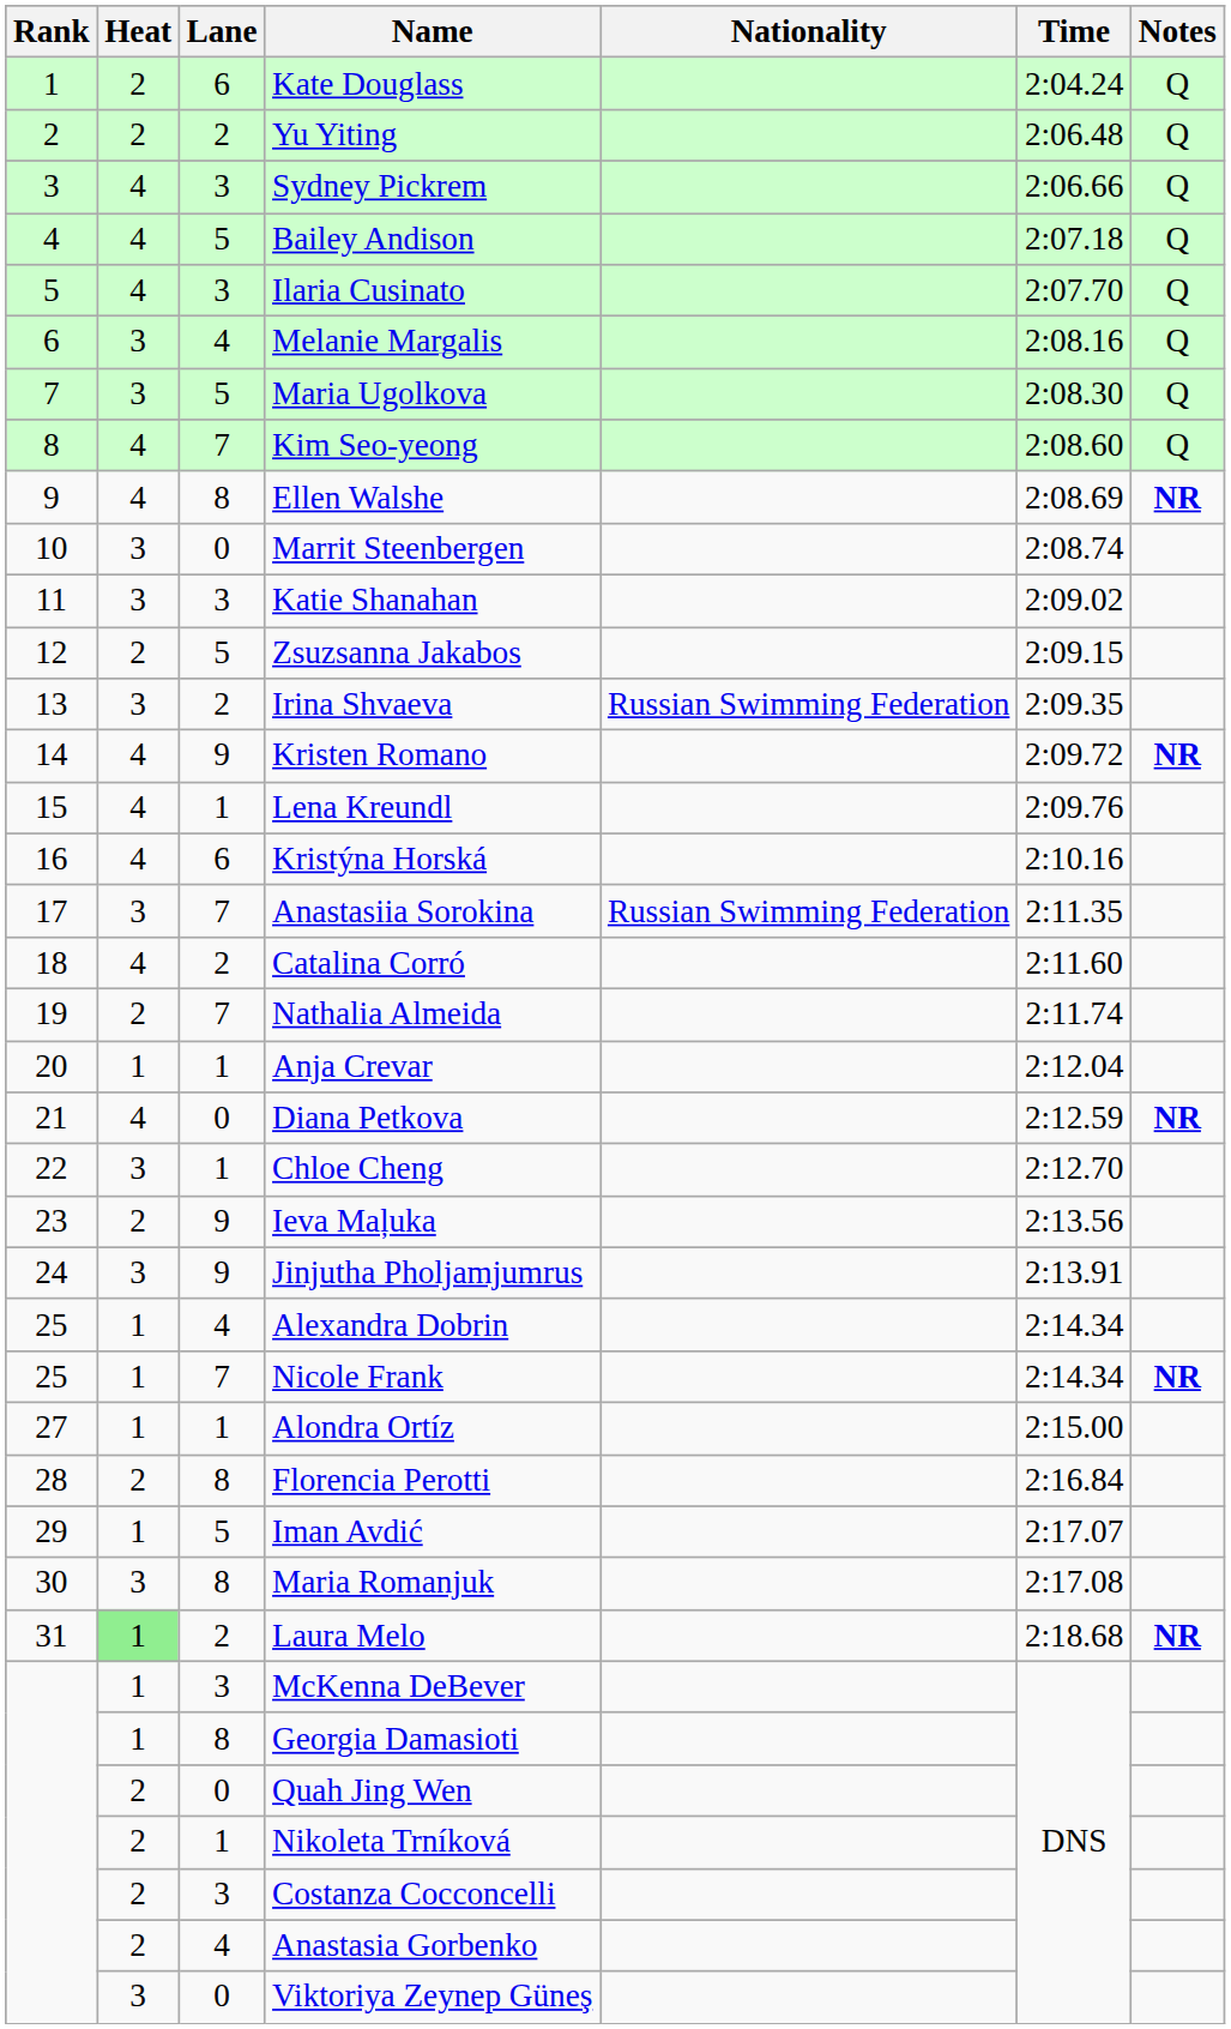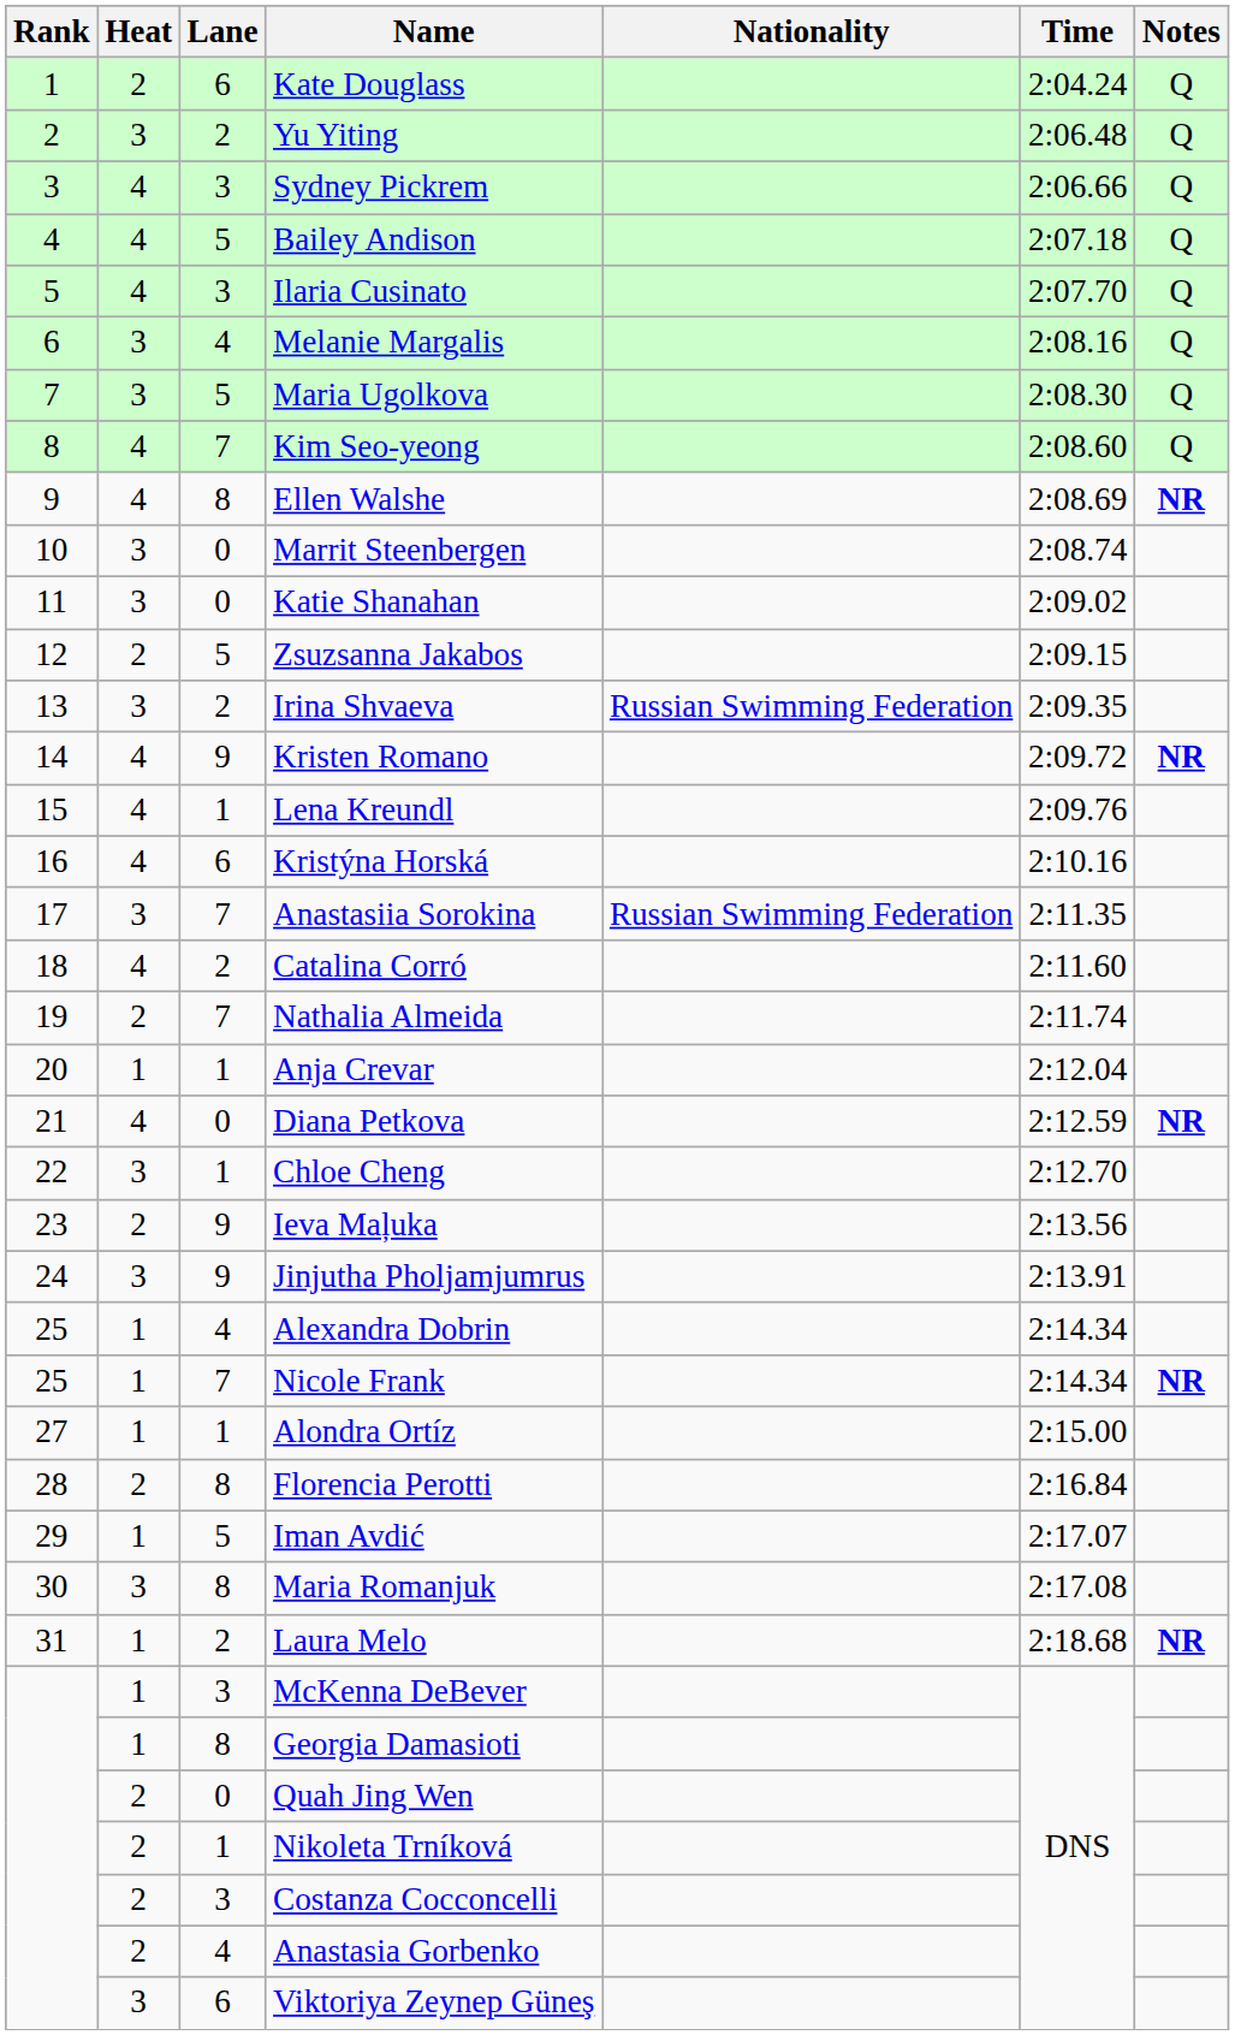 <table class="wikitable sortable" style="text-align:center">
 <tr>
 <th>Rank</th>
 <th>Heat</th>
 <th>Lane</th>
 <th>Name</th>
 <th>Nationality</th>
 <th>Time</th>
 <th>Notes</th>
 </tr>
 <tr bgcolor=ccffcc>
 <td>1</td>
 <td>2</td>
 <td>6</td>
 <td align=left><a href='#'>Kate Douglass</a></td>
 <td align=left></td>
 <td>2:04.24</td>
 <td>Q</td>
 </tr>
 <tr bgcolor=ccffcc>
 <td>2</td>
-<td>2</td>
+<td>3</td>
 <td>2</td>
 <td align=left><a href='#'>Yu Yiting</a></td>
 <td align=left></td>
 <td>2:06.48</td>
 <td>Q</td>
 </tr>
 <tr bgcolor=ccffcc>
 <td>3</td>
 <td>4</td>
 <td>3</td>
 <td align=left><a href='#'>Sydney Pickrem</a></td>
 <td align=left></td>
 <td>2:06.66</td>
 <td>Q</td>
 </tr>
 <tr bgcolor=ccffcc>
 <td>4</td>
 <td>4</td>
 <td>5</td>
 <td align=left><a href='#'>Bailey Andison</a></td>
 <td align=left></td>
 <td>2:07.18</td>
 <td>Q</td>
 </tr>
 <tr bgcolor=ccffcc>
 <td>5</td>
 <td>4</td>
 <td>3</td>
 <td align=left><a href='#'>Ilaria Cusinato</a></td>
 <td align=left></td>
 <td>2:07.70</td>
 <td>Q</td>
 </tr>
 <tr bgcolor=ccffcc>
 <td>6</td>
 <td>3</td>
 <td>4</td>
 <td align=left><a href='#'>Melanie Margalis</a></td>
 <td align=left></td>
 <td>2:08.16</td>
 <td>Q</td>
 </tr>
 <tr bgcolor=ccffcc>
 <td>7</td>
 <td>3</td>
 <td>5</td>
 <td align=left><a href='#'>Maria Ugolkova</a></td>
 <td align=left></td>
 <td>2:08.30</td>
 <td>Q</td>
 </tr>
 <tr bgcolor=ccffcc>
 <td>8</td>
 <td>4</td>
 <td>7</td>
 <td align=left><a href='#'>Kim Seo-yeong</a></td>
 <td align=left></td>
 <td>2:08.60</td>
 <td>Q</td>
 </tr>
 <tr>
 <td>9</td>
 <td>4</td>
 <td>8</td>
 <td align=left><a href='#'>Ellen Walshe</a></td>
 <td align=left></td>
 <td>2:08.69</td>
 <td><strong><a href='#'>NR</a></strong></td>
 </tr>
 <tr>
 <td>10</td>
 <td>3</td>
 <td>0</td>
 <td align=left><a href='#'>Marrit Steenbergen</a></td>
 <td align=left></td>
 <td>2:08.74</td>
 <td></td>
 </tr>
 <tr>
 <td>11</td>
 <td>3</td>
-<td>3</td>
+<td>0</td>
 <td align=left><a href='#'>Katie Shanahan</a></td>
 <td align=left></td>
 <td>2:09.02</td>
 <td></td>
 </tr>
 <tr>
 <td>12</td>
 <td>2</td>
 <td>5</td>
 <td align=left><a href='#'>Zsuzsanna Jakabos</a></td>
 <td align=left></td>
 <td>2:09.15</td>
 <td></td>
 </tr>
 <tr>
 <td>13</td>
 <td>3</td>
 <td>2</td>
 <td align=left><a href='#'>Irina Shvaeva</a></td>
 <td align=left><a href='#'>Russian Swimming Federation</a></td>
 <td>2:09.35</td>
 <td></td>
 </tr>
 <tr>
 <td>14</td>
 <td>4</td>
 <td>9</td>
 <td align=left><a href='#'>Kristen Romano</a></td>
 <td align=left></td>
 <td>2:09.72</td>
 <td><strong><a href='#'>NR</a></strong></td>
 </tr>
 <tr>
 <td>15</td>
 <td>4</td>
 <td>1</td>
 <td align=left><a href='#'>Lena Kreundl</a></td>
 <td align=left></td>
 <td>2:09.76</td>
 <td></td>
 </tr>
 <tr>
 <td>16</td>
 <td>4</td>
 <td>6</td>
 <td align=left><a href='#'>Kristýna Horská</a></td>
 <td align=left></td>
 <td>2:10.16</td>
 <td></td>
 </tr>
 <tr>
 <td>17</td>
 <td>3</td>
 <td>7</td>
 <td align=left><a href='#'>Anastasiia Sorokina</a></td>
 <td align=left><a href='#'>Russian Swimming Federation</a></td>
 <td>2:11.35</td>
 <td></td>
 </tr>
 <tr>
 <td>18</td>
 <td>4</td>
 <td>2</td>
 <td align=left><a href='#'>Catalina Corró</a></td>
 <td align=left></td>
 <td>2:11.60</td>
 <td></td>
 </tr>
 <tr>
 <td>19</td>
 <td>2</td>
 <td>7</td>
 <td align=left><a href='#'>Nathalia Almeida</a></td>
 <td align=left></td>
 <td>2:11.74</td>
 <td></td>
 </tr>
 <tr>
 <td>20</td>
 <td>1</td>
 <td>1</td>
 <td align=left><a href='#'>Anja Crevar</a></td>
 <td align=left></td>
 <td>2:12.04</td>
 <td></td>
 </tr>
 <tr>
 <td>21</td>
 <td>4</td>
 <td>0</td>
 <td align=left><a href='#'>Diana Petkova</a></td>
 <td align=left></td>
 <td>2:12.59</td>
 <td><strong><a href='#'>NR</a></strong></td>
 </tr>
 <tr>
 <td>22</td>
 <td>3</td>
 <td>1</td>
 <td align=left><a href='#'>Chloe Cheng</a></td>
 <td align=left></td>
 <td>2:12.70</td>
 <td></td>
 </tr>
 <tr>
 <td>23</td>
 <td>2</td>
 <td>9</td>
 <td align=left><a href='#'>Ieva Maļuka</a></td>
 <td align=left></td>
 <td>2:13.56</td>
 <td></td>
 </tr>
 <tr>
 <td>24</td>
 <td>3</td>
 <td>9</td>
 <td align=left><a href='#'>Jinjutha Pholjamjumrus</a></td>
 <td align=left></td>
 <td>2:13.91</td>
 <td></td>
 </tr>
 <tr>
 <td>25</td>
 <td>1</td>
 <td>4</td>
 <td align=left><a href='#'>Alexandra Dobrin</a></td>
 <td align=left></td>
 <td>2:14.34</td>
 <td></td>
 </tr>
 <tr>
 <td>25</td>
 <td>1</td>
 <td>7</td>
 <td align=left><a href='#'>Nicole Frank</a></td>
 <td align=left></td>
 <td>2:14.34</td>
 <td><strong><a href='#'>NR</a></strong></td>
 </tr>
 <tr>
 <td>27</td>
 <td>1</td>
 <td>1</td>
 <td align=left><a href='#'>Alondra Ortíz</a></td>
 <td align=left></td>
 <td>2:15.00</td>
 <td></td>
 </tr>
 <tr>
 <td>28</td>
 <td>2</td>
 <td>8</td>
 <td align=left><a href='#'>Florencia Perotti</a></td>
 <td align=left></td>
 <td>2:16.84</td>
 <td></td>
 </tr>
 <tr>
 <td>29</td>
 <td>1</td>
 <td>5</td>
 <td align=left><a href='#'>Iman Avdić</a></td>
 <td align=left></td>
 <td>2:17.07</td>
 <td></td>
 </tr>
 <tr>
 <td>30</td>
 <td>3</td>
 <td>8</td>
 <td align=left><a href='#'>Maria Romanjuk</a></td>
 <td align=left></td>
 <td>2:17.08</td>
 <td></td>
 </tr>
 <tr>
 <td>31</td>
-<td style="background: lightgreen;">1</td>
+<td>1</td>
 <td>2</td>
 <td align=left><a href='#'>Laura Melo</a></td>
 <td align=left></td>
 <td>2:18.68</td>
 <td><strong><a href='#'>NR</a></strong></td>
 </tr>
 <tr>
 <td rowspan=7></td>
 <td>1</td>
 <td>3</td>
 <td align=left><a href='#'>McKenna DeBever</a></td>
 <td align=left></td>
 <td rowspan=7>DNS</td>
 <td></td>
 </tr>
 <tr>
 <td>1</td>
 <td>8</td>
 <td align=left><a href='#'>Georgia Damasioti</a></td>
 <td align=left></td>
 <td></td>
 </tr>
 <tr>
 <td>2</td>
 <td>0</td>
 <td align=left><a href='#'>Quah Jing Wen</a></td>
 <td align=left></td>
 <td></td>
 </tr>
 <tr>
 <td>2</td>
 <td>1</td>
 <td align=left><a href='#'>Nikoleta Trníková</a></td>
 <td align=left></td>
 <td></td>
 </tr>
 <tr>
 <td>2</td>
 <td>3</td>
 <td align=left><a href='#'>Costanza Cocconcelli</a></td>
 <td align=left></td>
 <td></td>
 </tr>
 <tr>
 <td>2</td>
 <td>4</td>
 <td align=left><a href='#'>Anastasia Gorbenko</a></td>
 <td align=left></td>
 <td></td>
 </tr>
 <tr>
 <td>3</td>
-<td>0</td>
+<td>6</td>
 <td align=left><a href='#'>Viktoriya Zeynep Güneş</a></td>
 <td align=left></td>
 <td></td>
 </tr>
 </table>
